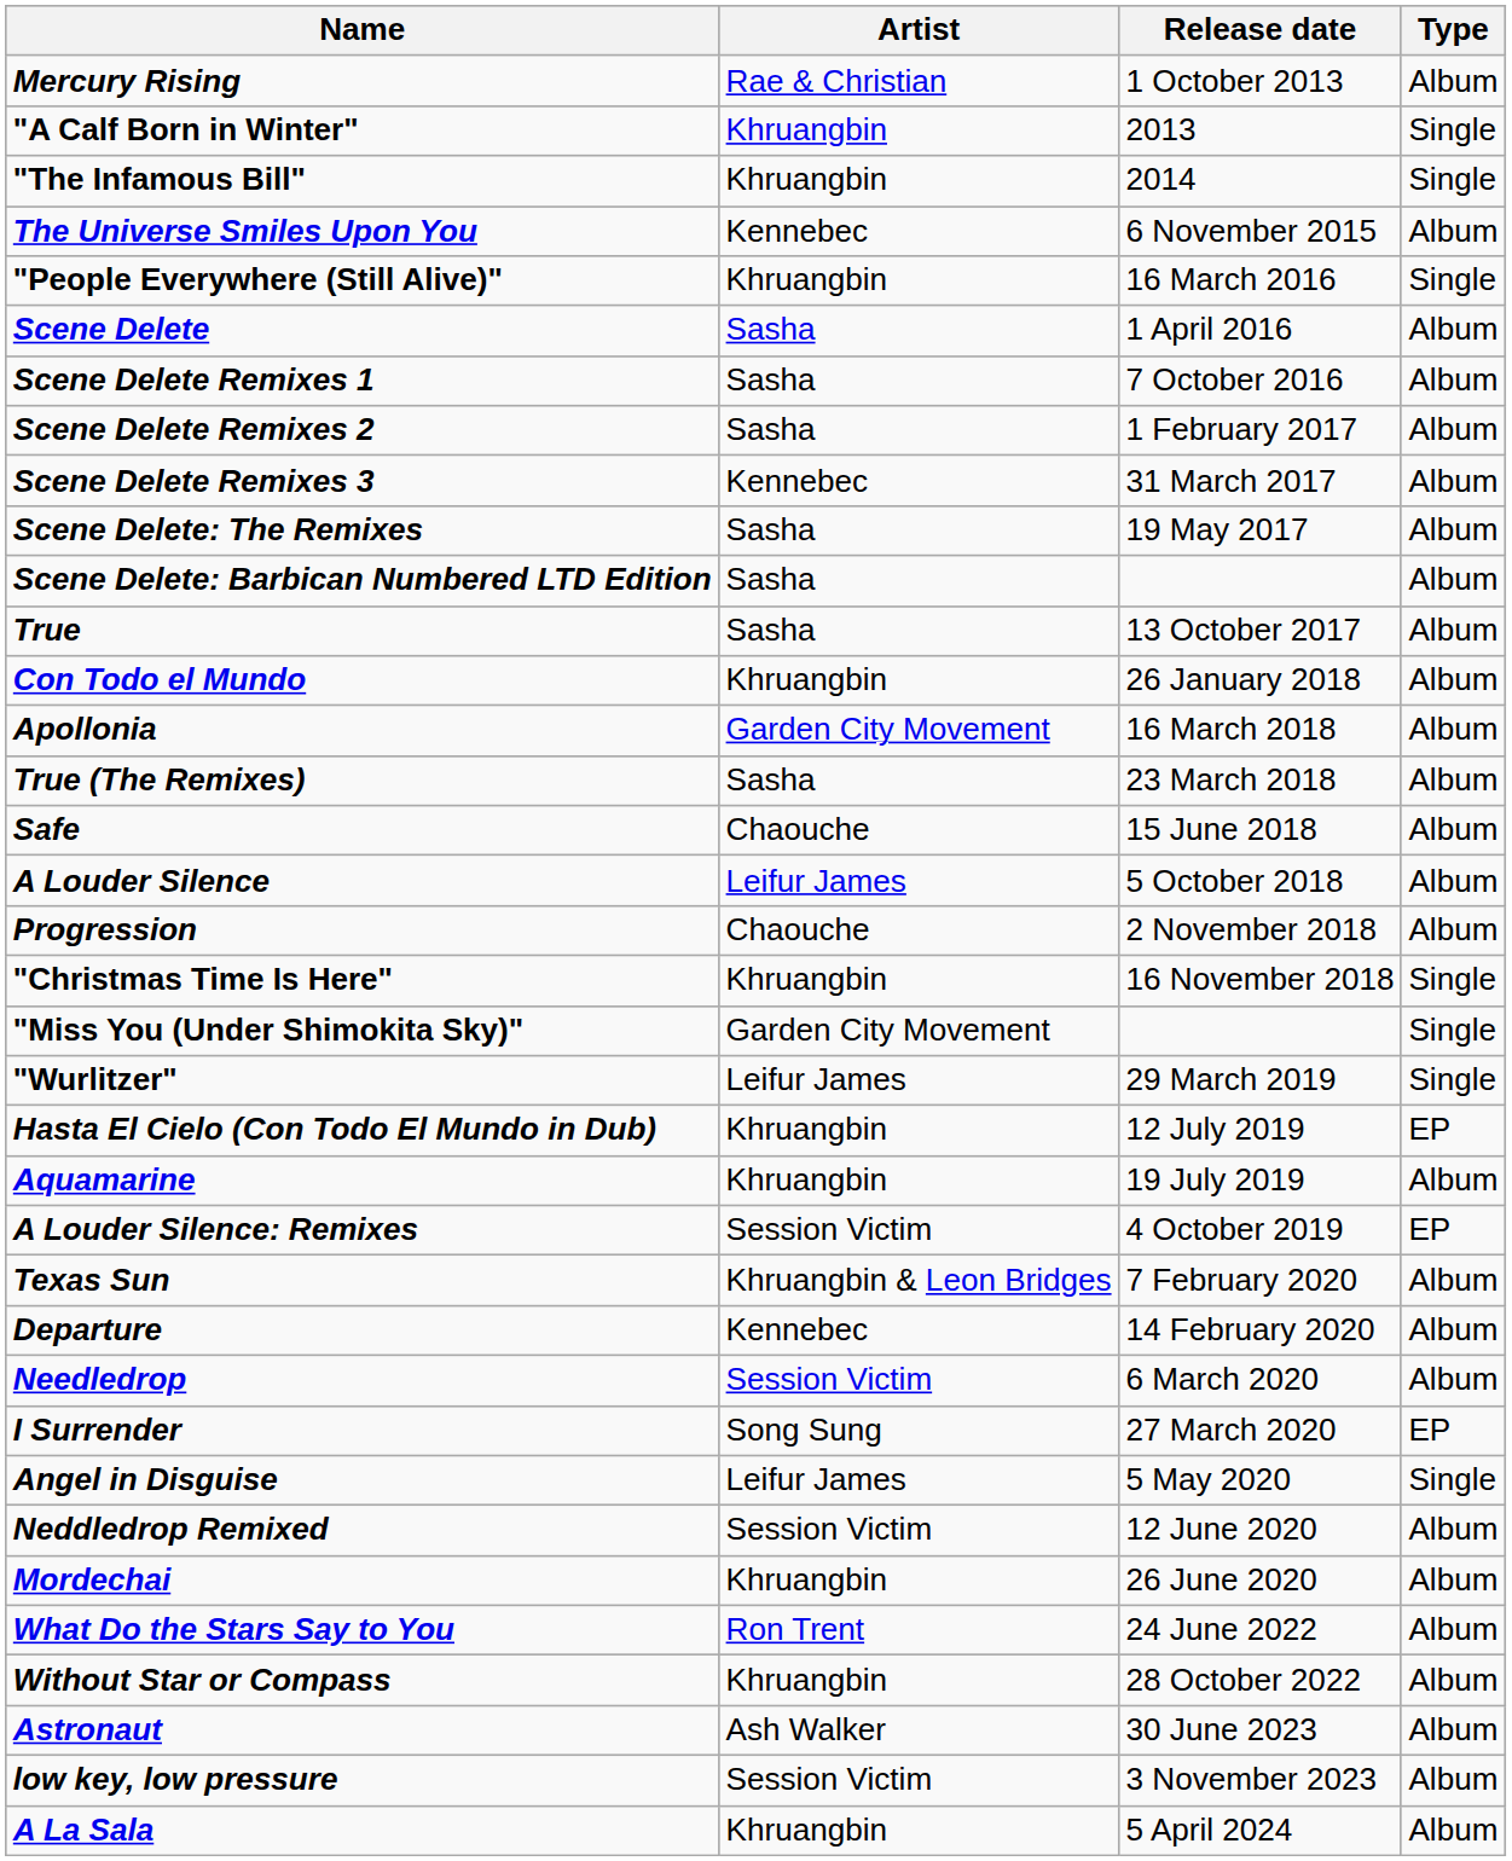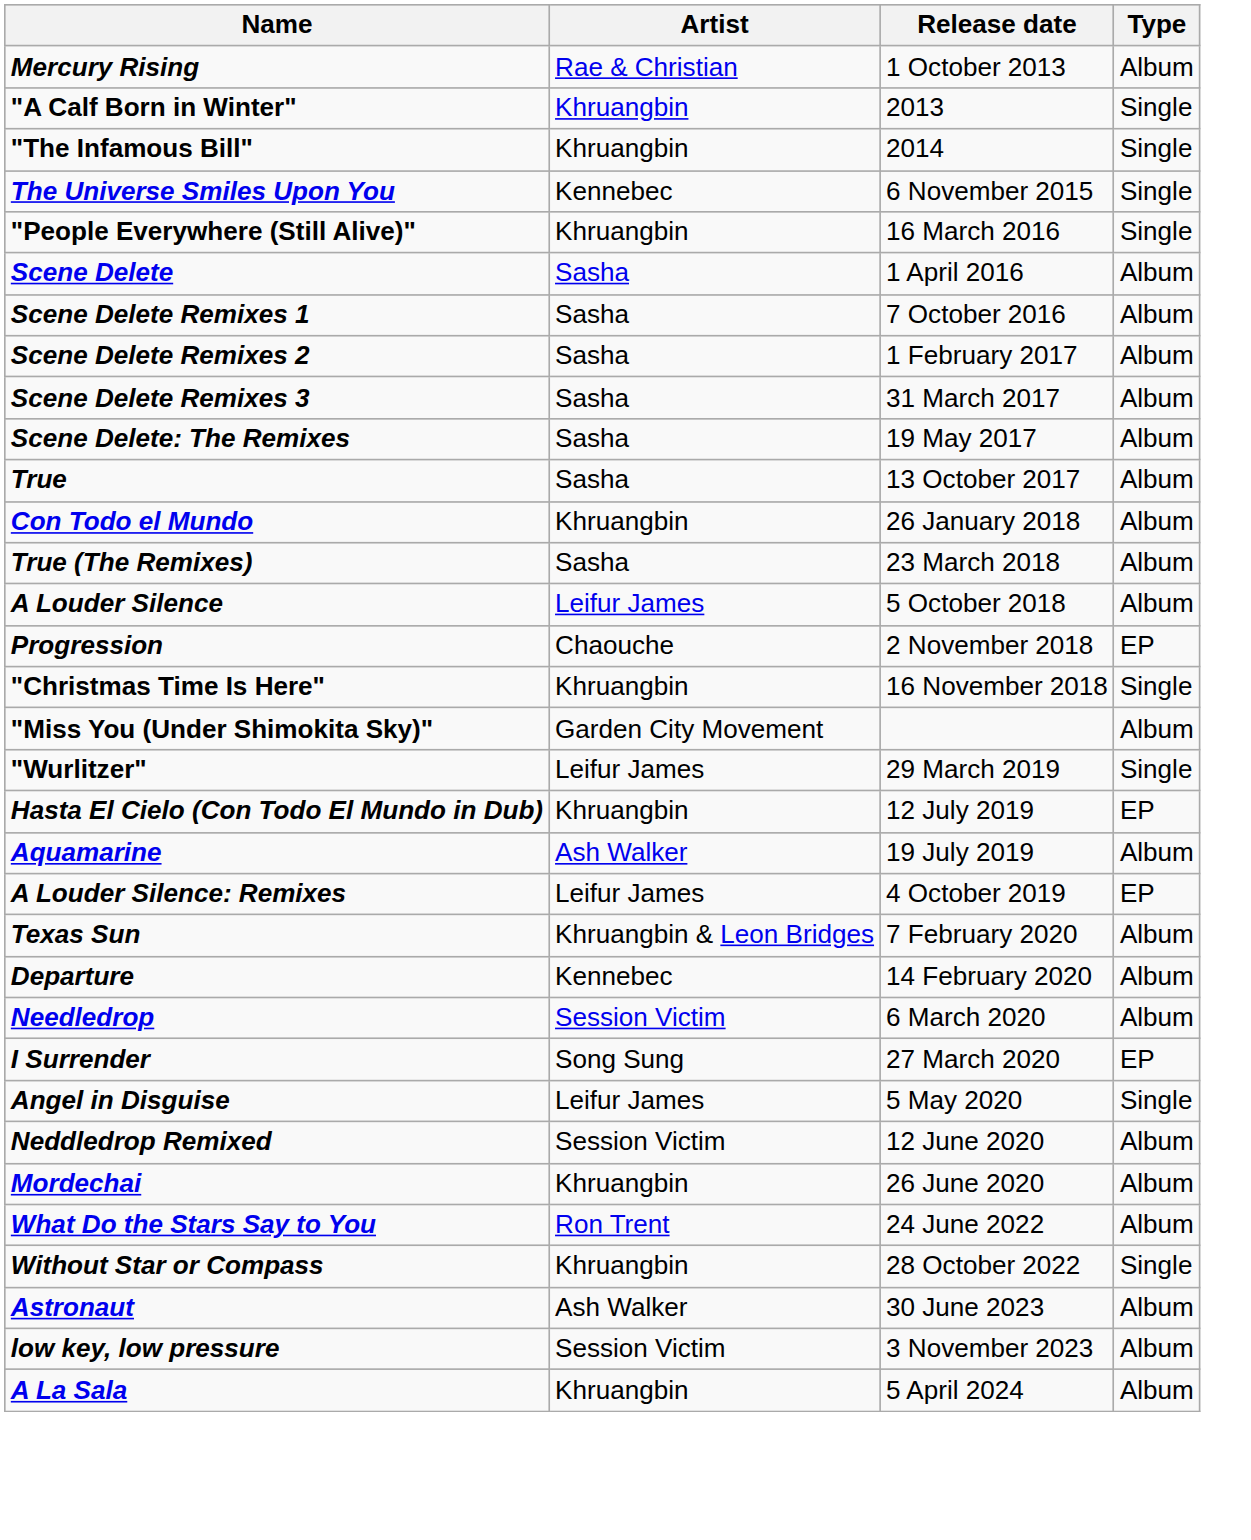 <table class="wikitable sortable">
 <tr>
 <th>Name</th>
 <th>Artist</th>
 <th>Release date</th>
 <th>Type</th>
 </tr>
 <tr>
 <td><strong><em>Mercury Rising</em></strong></td>
 <td><a href='#'>Rae & Christian</a></td>
 <td>1 October 2013</td>
 <td>Album</td>
 </tr>
 <tr>
 <td><strong>"A Calf Born in Winter"</strong></td>
 <td><a href='#'>Khruangbin</a></td>
 <td>2013</td>
 <td>Single</td>
 </tr>
 <tr>
 <td><strong>"The Infamous Bill"</strong></td>
 <td>Khruangbin</td>
 <td>2014</td>
 <td>Single</td>
 </tr>
 <tr>
 <td><strong><em><a href='#'>The Universe Smiles Upon You</a></em></strong></td>
 <td>Kennebec</td>
 <td>6 November 2015</td>
-<td>Album</td>
+<td>Single</td>
 </tr>
 <tr>
 <td><strong>"People Everywhere (Still Alive)"</strong></td>
 <td>Khruangbin</td>
 <td>16 March 2016</td>
 <td>Single</td>
 </tr>
 <tr>
 <td><strong><em><a href='#'>Scene Delete</a></em></strong></td>
 <td><a href='#'>Sasha</a></td>
 <td>1 April 2016</td>
 <td>Album</td>
 </tr>
 <tr>
 <td><strong><em>Scene Delete Remixes 1</em></strong></td>
 <td>Sasha</td>
 <td>7 October 2016</td>
 <td>Album</td>
 </tr>
 <tr>
 <td><strong><em>Scene Delete Remixes 2</em></strong></td>
 <td>Sasha</td>
 <td>1 February 2017</td>
 <td>Album</td>
 </tr>
 <tr>
 <td><strong><em>Scene Delete Remixes 3</em></strong></td>
-<td>Kennebec</td>
+<td>Sasha</td>
 <td>31 March 2017</td>
 <td>Album</td>
 </tr>
 <tr>
 <td><strong><em>Scene Delete: The Remixes</em></strong></td>
 <td>Sasha</td>
 <td>19 May 2017</td>
-<td>Album</td>
-</tr>
-<tr>
-<td><strong><em>Scene Delete: Barbican Numbered LTD Edition</em></strong></td>
-<td>Sasha</td>
-<td></td>
 <td>Album</td>
 </tr>
 <tr>
 <td><strong><em>True</em></strong></td>
 <td>Sasha</td>
 <td>13 October 2017</td>
 <td>Album</td>
 </tr>
 <tr>
 <td><strong><em><a href='#'>Con Todo el Mundo</a></em></strong></td>
 <td>Khruangbin</td>
 <td>26 January 2018</td>
 <td>Album</td>
 </tr>
 <tr>
-<td><strong><em>Apollonia</em></strong></td>
-<td><a href='#'>Garden City Movement</a></td>
-<td>16 March 2018</td>
-<td>Album</td>
-</tr>
-<tr>
 <td><strong><em>True (The Remixes)</em></strong></td>
 <td>Sasha</td>
 <td>23 March 2018</td>
-<td>Album</td>
-</tr>
-<tr>
-<td><strong><em>Safe</em></strong></td>
-<td>Chaouche</td>
-<td>15 June 2018</td>
 <td>Album</td>
 </tr>
 <tr>
 <td><strong><em>A Louder Silence</em></strong></td>
 <td><a href='#'>Leifur James</a></td>
 <td>5 October 2018</td>
 <td>Album</td>
 </tr>
 <tr>
 <td><strong><em>Progression</em></strong></td>
 <td>Chaouche</td>
 <td>2 November 2018</td>
-<td>Album</td>
+<td>EP</td>
 </tr>
 <tr>
 <td><strong>"Christmas Time Is Here"</strong></td>
 <td>Khruangbin</td>
 <td>16 November 2018</td>
 <td>Single</td>
 </tr>
 <tr>
 <td><strong>"Miss You (Under Shimokita Sky)"</strong></td>
 <td>Garden City Movement</td>
 <td></td>
-<td>Single</td>
+<td>Album</td>
 </tr>
 <tr>
 <td><strong>"Wurlitzer"</strong></td>
 <td>Leifur James</td>
 <td>29 March 2019</td>
 <td>Single</td>
 </tr>
 <tr>
 <td><strong><em>Hasta El Cielo (Con Todo El Mundo in Dub)</em></strong></td>
 <td>Khruangbin</td>
 <td>12 July 2019</td>
 <td>EP</td>
 </tr>
 <tr>
 <td><strong><em><a href='#'>Aquamarine</a></em></strong></td>
-<td>Khruangbin</td>
+<td><a href='#'>Ash Walker</a></td>
 <td>19 July 2019</td>
 <td>Album</td>
 </tr>
 <tr>
 <td><strong><em>A Louder Silence: Remixes</em></strong></td>
-<td>Session Victim</td>
+<td>Leifur James</td>
 <td>4 October 2019</td>
 <td>EP</td>
 </tr>
 <tr>
 <td><strong><em>Texas Sun</em></strong></td>
 <td>Khruangbin & <a href='#'>Leon Bridges</a></td>
 <td>7 February 2020</td>
 <td>Album</td>
 </tr>
 <tr>
 <td><strong><em>Departure</em></strong></td>
 <td>Kennebec</td>
 <td>14 February 2020</td>
 <td>Album</td>
 </tr>
 <tr>
 <td><strong><em><a href='#'>Needledrop</a></em></strong></td>
 <td><a href='#'>Session Victim</a></td>
 <td>6 March 2020</td>
 <td>Album</td>
 </tr>
 <tr>
 <td><strong><em>I Surrender</em></strong></td>
 <td>Song Sung</td>
 <td>27 March 2020</td>
 <td>EP</td>
 </tr>
 <tr>
 <td><strong><em>Angel in Disguise</em></strong></td>
 <td>Leifur James</td>
 <td>5 May 2020</td>
 <td>Single</td>
 </tr>
 <tr>
 <td><strong><em>Neddledrop Remixed</em></strong></td>
 <td>Session Victim</td>
 <td>12 June 2020</td>
 <td>Album</td>
 </tr>
 <tr>
 <td><strong><em><a href='#'>Mordechai</a></em></strong></td>
 <td>Khruangbin</td>
 <td>26 June 2020</td>
 <td>Album</td>
 </tr>
 <tr>
 <td><strong><em><a href='#'>What Do the Stars Say to You</a></em></strong></td>
 <td><a href='#'>Ron Trent</a></td>
 <td>24 June 2022</td>
 <td>Album</td>
 </tr>
 <tr>
 <td><strong><em>Without Star or Compass</em></strong></td>
 <td>Khruangbin</td>
 <td>28 October 2022</td>
-<td>Album</td>
+<td>Single</td>
 </tr>
 <tr>
 <td><strong><em><a href='#'>Astronaut</a></em></strong></td>
 <td>Ash Walker</td>
 <td>30 June 2023</td>
 <td>Album</td>
 </tr>
 <tr>
 <td><strong><em>low key, low pressure</em></strong></td>
 <td>Session Victim</td>
 <td>3 November 2023</td>
 <td>Album</td>
 </tr>
 <tr>
 <td><strong><em><a href='#'>A La Sala</a></em></strong></td>
 <td>Khruangbin</td>
 <td>5 April 2024</td>
 <td>Album</td>
 </tr>
 </table>
